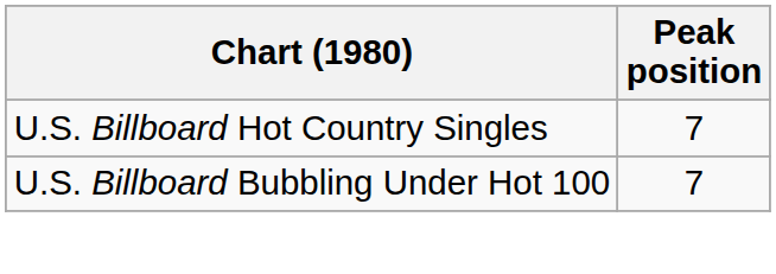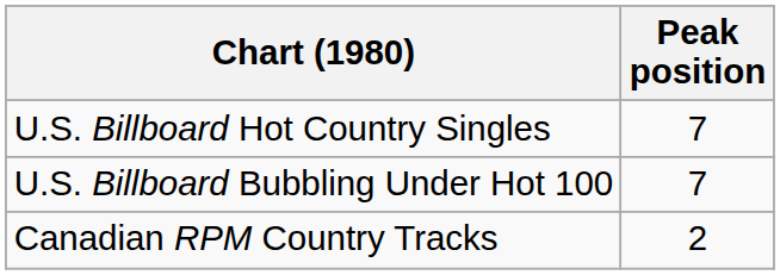 <table class="wikitable sortable">
 <tr>
 <th>Chart (1980)</th>
 <th>Peak<br>position</th>
 </tr>
 <tr>
 <td align="left">U.S. <em>Billboard</em> Hot Country Singles</td>
 <td align="center">7</td>
 </tr>
 <tr>
 <td align="left">U.S. <em>Billboard</em> Bubbling Under Hot 100</td>
 <td align="center">7</td>
 </tr>
+<tr>
+<td align="left">Canadian <em>RPM</em> Country Tracks</td>
+<td align="center">2</td>
+</tr>
 </table>
